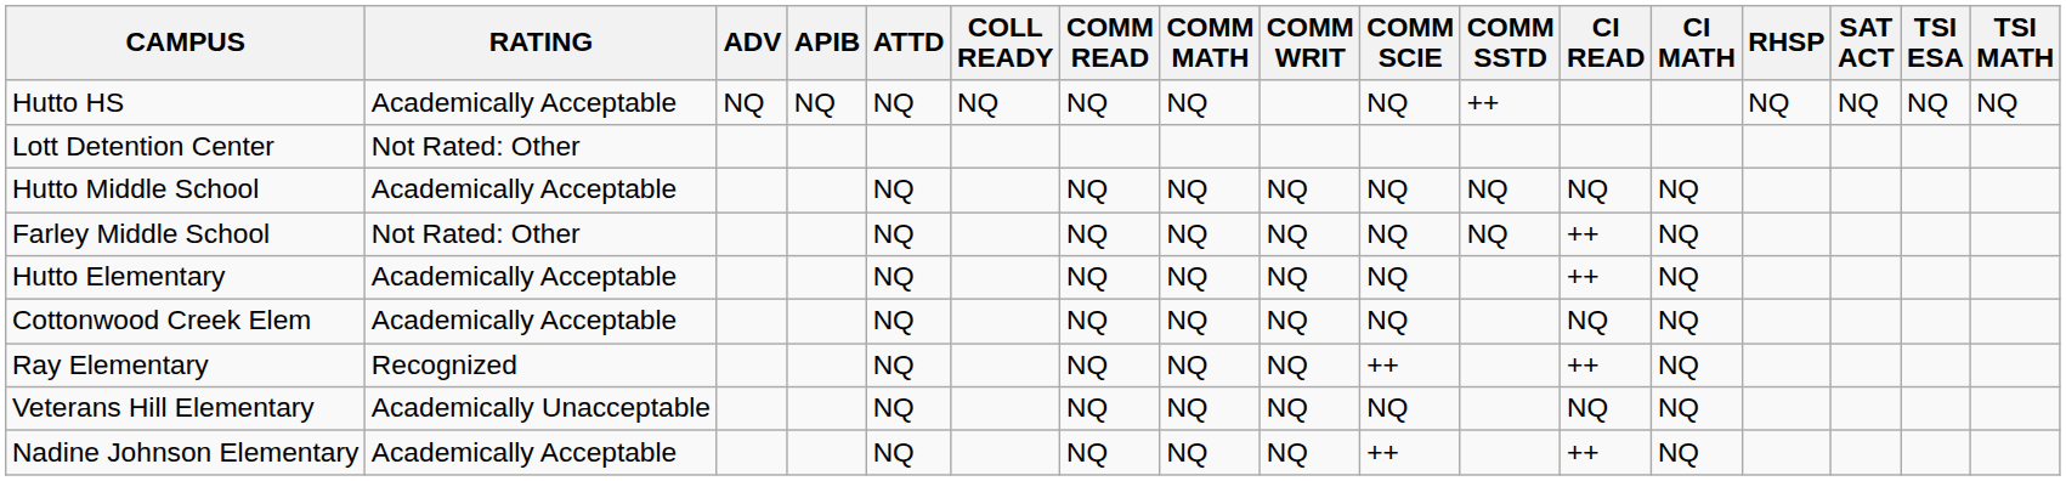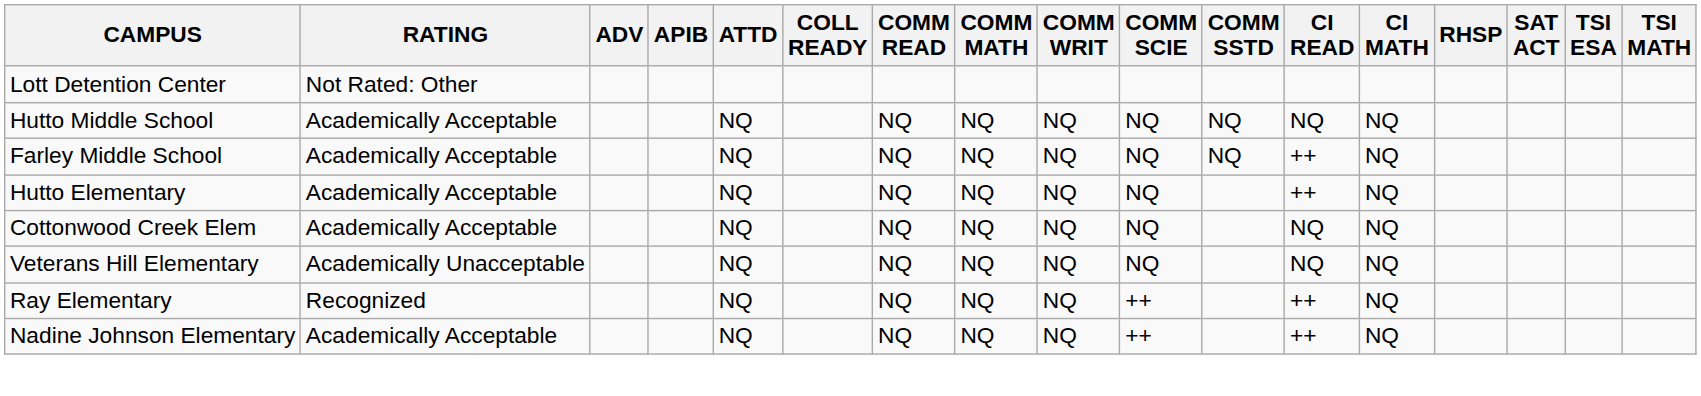 <table class="wikitable">
 <tr>
 <th>CAMPUS</th>
 <th>RATING</th>
 <th>ADV</th>
 <th>APIB</th>
 <th>ATTD</th>
 <th>COLL<br>READY</th>
 <th>COMM<br>READ</th>
 <th>COMM<br>MATH</th>
 <th>COMM<br>WRIT</th>
 <th>COMM<br>SCIE</th>
 <th>COMM<br>SSTD</th>
 <th>CI<br>READ</th>
 <th>CI<br>MATH</th>
 <th>RHSP</th>
 <th>SAT<br>ACT</th>
 <th>TSI<br>ESA</th>
 <th>TSI<br>MATH</th>
-</tr>
-<tr>
-<td>Hutto HS</td>
-<td>Academically Acceptable</td>
-<td>NQ</td>
-<td>NQ</td>
-<td>NQ</td>
-<td>NQ</td>
-<td>NQ</td>
-<td>NQ</td>
-<td> </td>
-<td>NQ</td>
-<td>++</td>
-<td> </td>
-<td> </td>
-<td>NQ</td>
-<td>NQ</td>
-<td>NQ</td>
-<td>NQ</td>
 </tr>
 <tr>
 <td>Lott Detention Center</td>
 <td>Not Rated: Other</td>
 <td> </td>
 <td> </td>
 <td> </td>
 <td> </td>
 <td> </td>
 <td> </td>
 <td> </td>
 <td> </td>
 <td> </td>
 <td> </td>
 <td> </td>
 <td> </td>
 <td> </td>
 <td> </td>
 <td> </td>
 </tr>
 <tr>
 <td>Hutto Middle School</td>
 <td>Academically Acceptable</td>
 <td> </td>
 <td> </td>
 <td>NQ</td>
 <td> </td>
 <td>NQ</td>
 <td>NQ</td>
 <td>NQ</td>
 <td>NQ</td>
 <td>NQ</td>
 <td>NQ</td>
 <td>NQ</td>
 <td> </td>
 <td> </td>
 <td> </td>
 <td> </td>
 </tr>
 <tr>
 <td>Farley Middle School</td>
-<td>Not Rated: Other</td>
+<td>Academically Acceptable</td>
 <td> </td>
 <td> </td>
 <td>NQ</td>
 <td> </td>
 <td>NQ</td>
 <td>NQ</td>
 <td>NQ</td>
 <td>NQ</td>
 <td>NQ</td>
 <td>++</td>
 <td>NQ</td>
 <td> </td>
 <td> </td>
 <td> </td>
 <td> </td>
 </tr>
 <tr>
 <td>Hutto Elementary</td>
 <td>Academically Acceptable</td>
 <td> </td>
 <td> </td>
 <td>NQ</td>
 <td> </td>
 <td>NQ</td>
 <td>NQ</td>
 <td>NQ</td>
 <td>NQ</td>
 <td> </td>
 <td>++</td>
 <td>NQ</td>
 <td> </td>
 <td> </td>
 <td> </td>
 <td> </td>
 </tr>
 <tr>
 <td>Cottonwood Creek Elem</td>
 <td>Academically Acceptable</td>
 <td> </td>
 <td> </td>
 <td>NQ</td>
 <td> </td>
 <td>NQ</td>
 <td>NQ</td>
 <td>NQ</td>
 <td>NQ</td>
 <td> </td>
 <td>NQ</td>
 <td>NQ</td>
 <td> </td>
 <td> </td>
 <td> </td>
 <td> </td>
 </tr>
 <tr>
+<td>Veterans Hill Elementary</td>
+<td>Academically Unacceptable</td>
+<td> </td>
+<td> </td>
+<td>NQ</td>
+<td> </td>
+<td>NQ</td>
+<td>NQ</td>
+<td>NQ</td>
+<td>NQ</td>
+<td> </td>
+<td>NQ</td>
+<td>NQ</td>
+<td> </td>
+<td> </td>
+<td> </td>
+<td> </td>
+</tr>
+<tr>
 <td>Ray Elementary</td>
 <td>Recognized</td>
 <td> </td>
 <td> </td>
 <td>NQ</td>
 <td> </td>
 <td>NQ</td>
 <td>NQ</td>
 <td>NQ</td>
 <td>++</td>
 <td> </td>
 <td>++</td>
-<td>NQ</td>
-<td> </td>
-<td> </td>
-<td> </td>
-<td> </td>
-</tr>
-<tr>
-<td>Veterans Hill Elementary</td>
-<td>Academically Unacceptable</td>
-<td> </td>
-<td> </td>
-<td>NQ</td>
-<td> </td>
-<td>NQ</td>
-<td>NQ</td>
-<td>NQ</td>
-<td>NQ</td>
-<td> </td>
-<td>NQ</td>
 <td>NQ</td>
 <td> </td>
 <td> </td>
 <td> </td>
 <td> </td>
 </tr>
 <tr>
 <td>Nadine Johnson Elementary</td>
 <td>Academically Acceptable</td>
 <td> </td>
 <td> </td>
 <td>NQ</td>
 <td> </td>
 <td>NQ</td>
 <td>NQ</td>
 <td>NQ</td>
 <td>++</td>
 <td> </td>
 <td>++</td>
 <td>NQ</td>
 <td> </td>
 <td> </td>
 <td> </td>
 <td> </td>
 </tr>
 </table>
